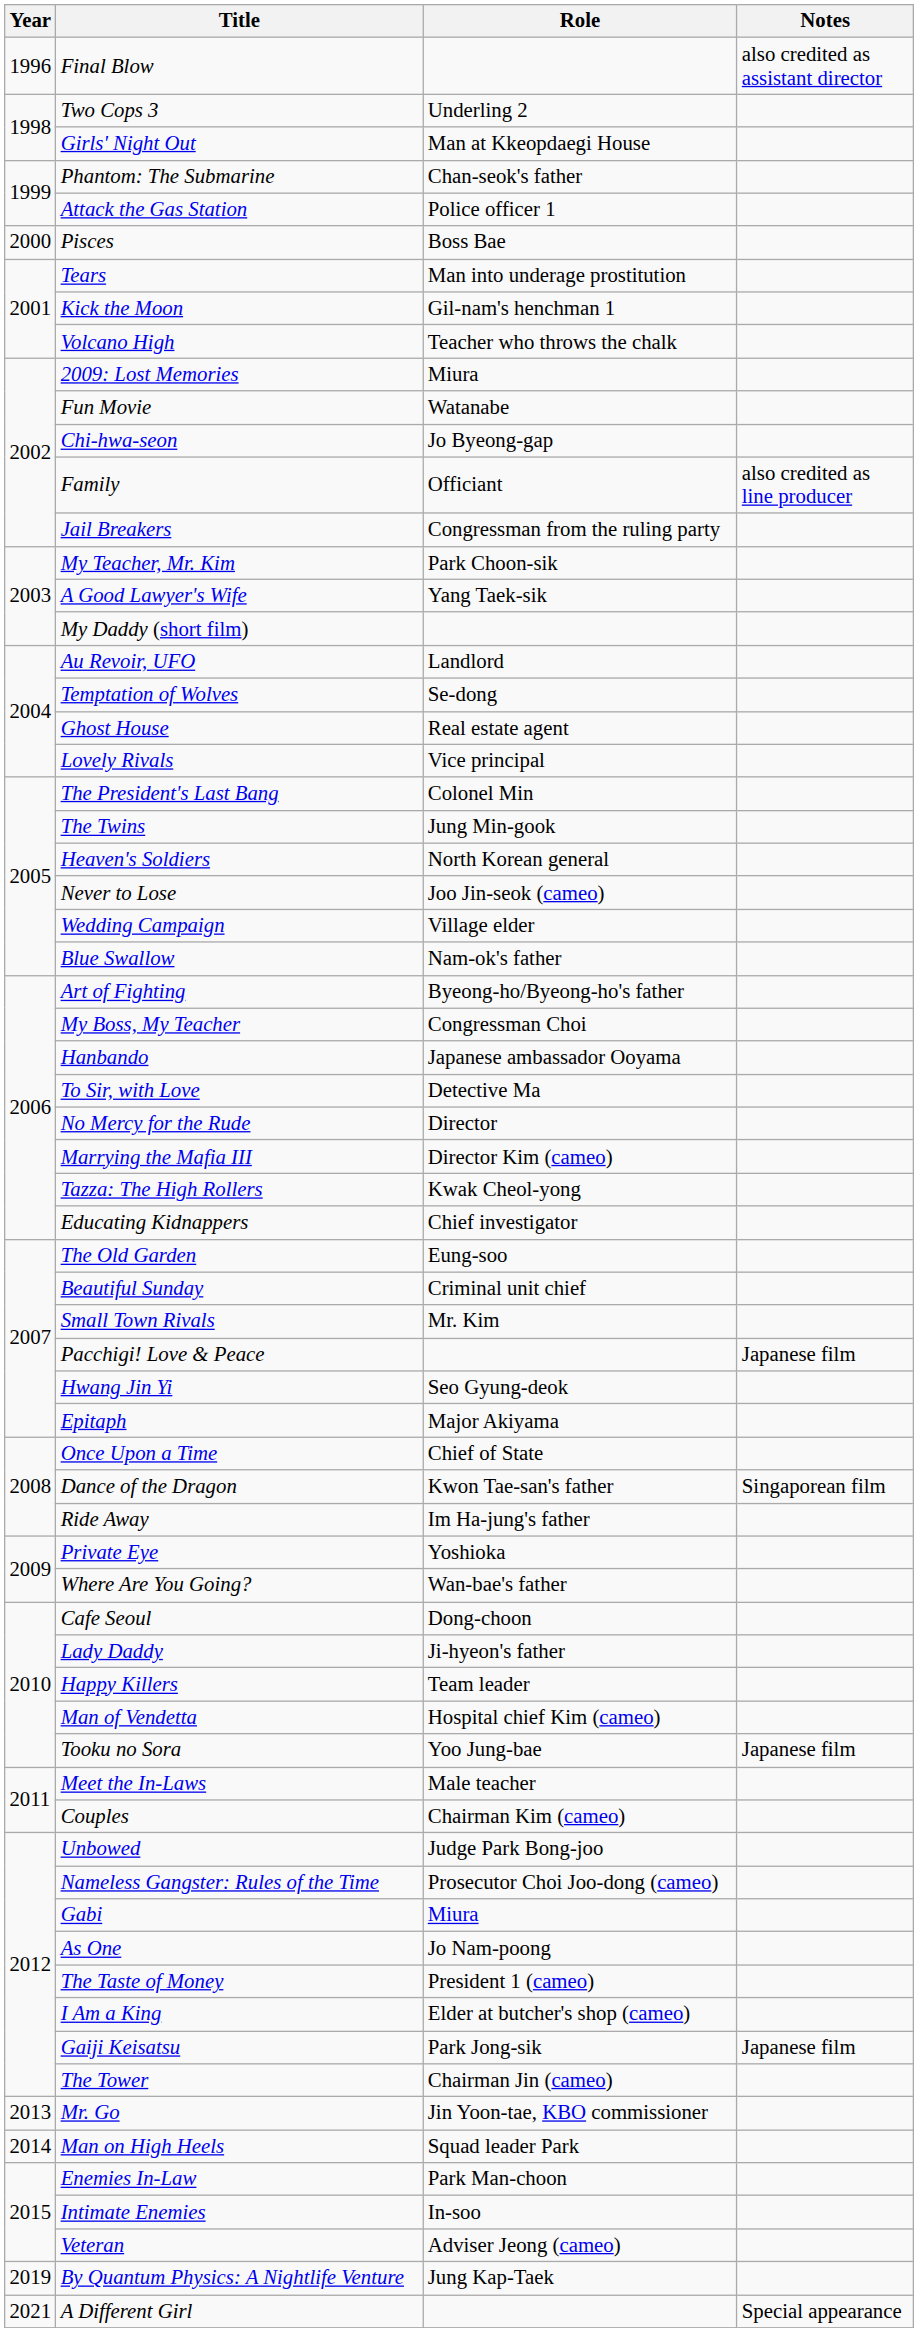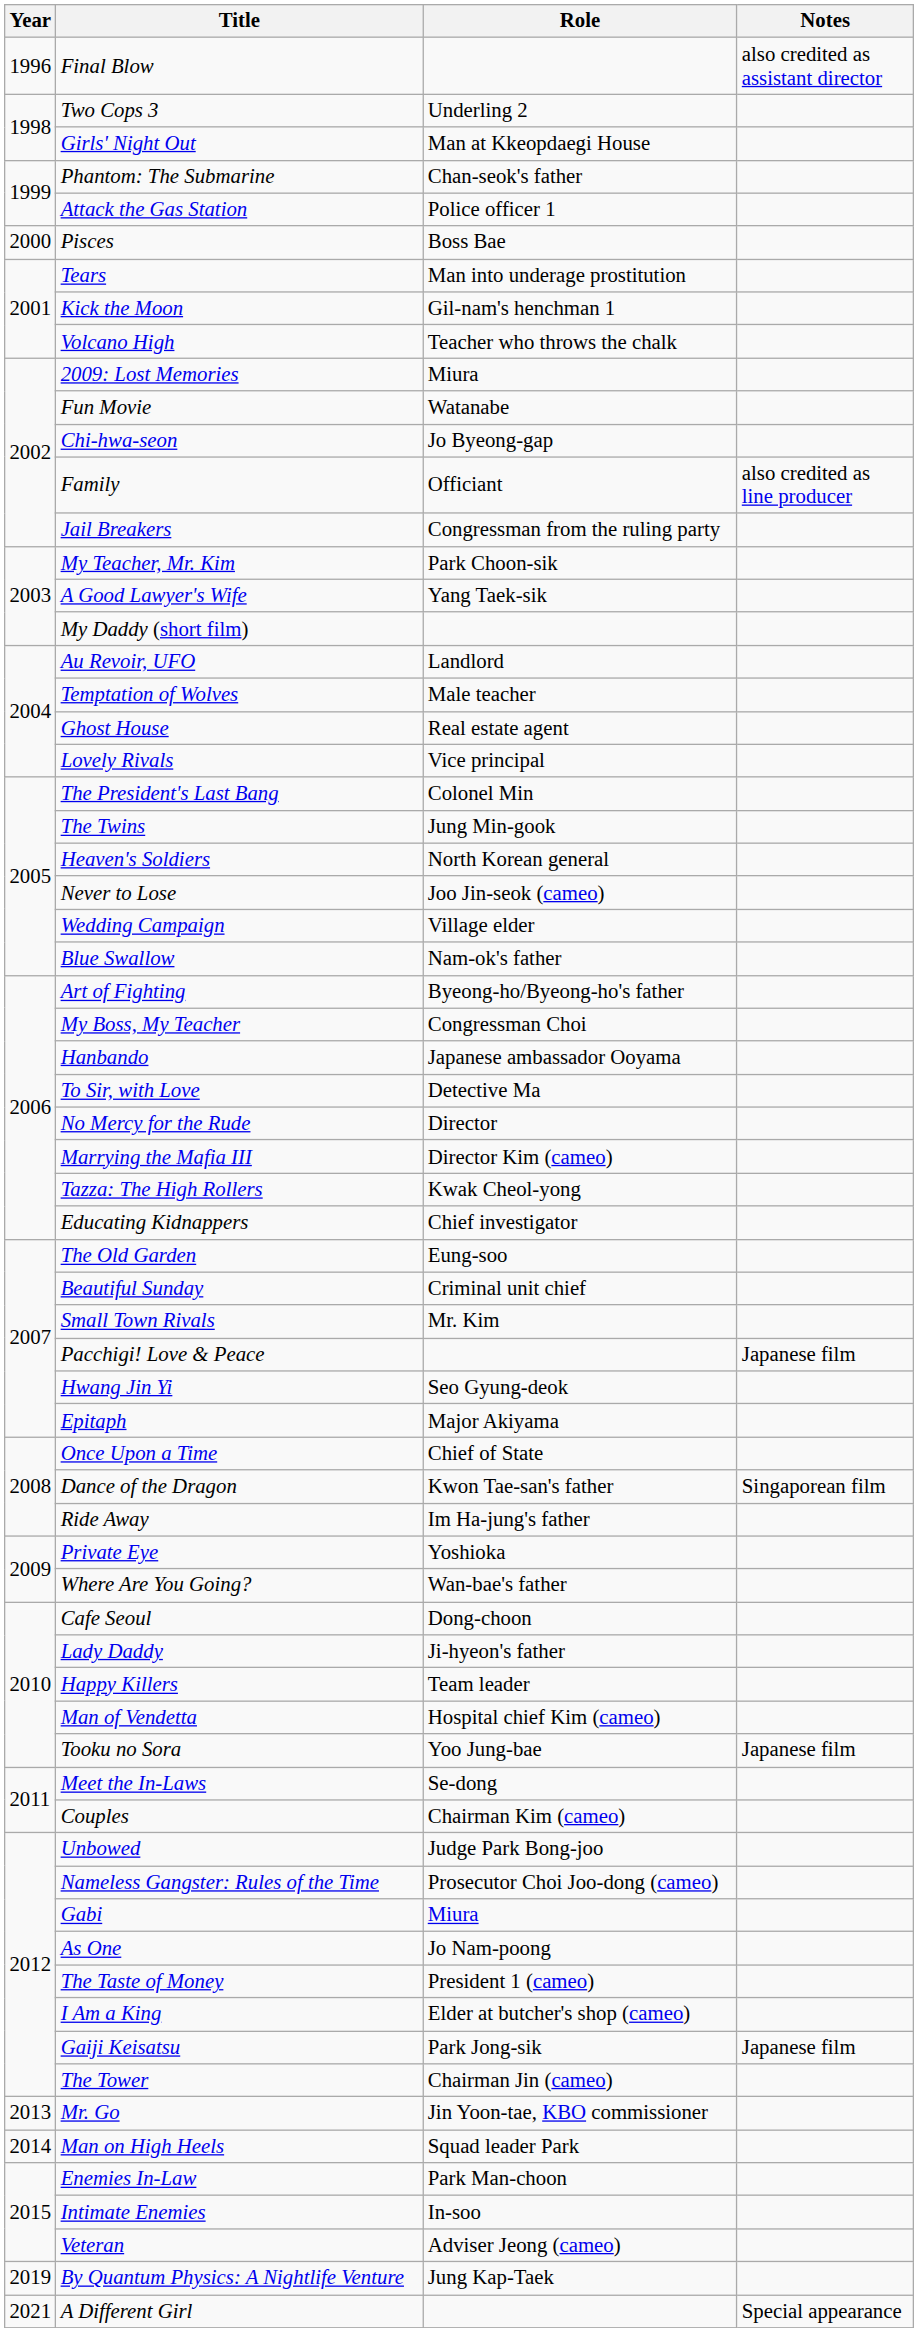 <table class="wikitable" style="width:700px">
 <tr>
 <th width=10>Year</th>
 <th>Title</th>
 <th>Role</th>
 <th>Notes</th>
 </tr>
 <tr>
 <td>1996</td>
 <td><em>Final Blow</em></td>
 <td></td>
 <td>also credited as <br> <a href='#'>assistant director</a></td>
 </tr>
 <tr>
 <td rowspan=2>1998</td>
 <td><em>Two Cops 3</em></td>
 <td>Underling 2</td>
 <td></td>
 </tr>
 <tr>
 <td><em><a href='#'>Girls' Night Out</a></em></td>
 <td>Man at Kkeopdaegi House</td>
 <td></td>
 </tr>
 <tr>
 <td rowspan=2>1999</td>
 <td><em>Phantom: The Submarine</em></td>
 <td>Chan-seok's father</td>
 <td></td>
 </tr>
 <tr>
 <td><em><a href='#'>Attack the Gas Station</a></em></td>
 <td>Police officer 1</td>
 <td></td>
 </tr>
 <tr>
 <td>2000</td>
 <td><em>Pisces</em></td>
 <td>Boss Bae</td>
 <td></td>
 </tr>
 <tr>
 <td rowspan=3>2001</td>
 <td><em><a href='#'>Tears</a></em></td>
 <td>Man into underage prostitution</td>
 <td></td>
 </tr>
 <tr>
 <td><em><a href='#'>Kick the Moon</a></em></td>
 <td>Gil-nam's henchman 1</td>
 <td></td>
 </tr>
 <tr>
 <td><em><a href='#'>Volcano High</a></em></td>
 <td>Teacher who throws the chalk</td>
 <td></td>
 </tr>
 <tr>
 <td rowspan=5>2002</td>
 <td><em><a href='#'>2009: Lost Memories</a></em></td>
 <td>Miura</td>
 <td></td>
 </tr>
 <tr>
 <td><em>Fun Movie</em></td>
 <td>Watanabe</td>
 <td></td>
 </tr>
 <tr>
 <td><em><a href='#'>Chi-hwa-seon</a></em></td>
 <td>Jo Byeong-gap</td>
 <td></td>
 </tr>
 <tr>
 <td><em>Family</em></td>
 <td>Officiant</td>
 <td>also credited as <br> <a href='#'>line producer</a></td>
 </tr>
 <tr>
 <td><em><a href='#'>Jail Breakers</a></em></td>
 <td>Congressman from the ruling party</td>
 <td></td>
 </tr>
 <tr>
 <td rowspan=3>2003</td>
 <td><em><a href='#'>My Teacher, Mr. Kim</a></em></td>
 <td>Park Choon-sik</td>
 <td></td>
 </tr>
 <tr>
 <td><em><a href='#'>A Good Lawyer's Wife</a></em></td>
 <td>Yang Taek-sik</td>
 <td></td>
 </tr>
 <tr>
 <td><em>My Daddy</em> (<a href='#'>short film</a>)</td>
 <td></td>
 <td></td>
 </tr>
 <tr>
 <td rowspan=4>2004</td>
 <td><em><a href='#'>Au Revoir, UFO</a></em></td>
 <td>Landlord</td>
 <td></td>
 </tr>
 <tr>
 <td><em><a href='#'>Temptation of Wolves</a></em></td>
-<td>Se-dong</td>
+<td>Male teacher</td>
 <td></td>
 </tr>
 <tr>
 <td><em><a href='#'>Ghost House</a></em></td>
 <td>Real estate agent</td>
 <td></td>
 </tr>
 <tr>
 <td><em><a href='#'>Lovely Rivals</a></em></td>
 <td>Vice principal</td>
 <td></td>
 </tr>
 <tr>
 <td rowspan=6>2005</td>
 <td><em><a href='#'>The President's Last Bang</a></em></td>
 <td>Colonel Min</td>
 <td></td>
 </tr>
 <tr>
 <td><em><a href='#'>The Twins</a></em></td>
 <td>Jung Min-gook</td>
 <td></td>
 </tr>
 <tr>
 <td><em><a href='#'>Heaven's Soldiers</a></em></td>
 <td>North Korean general</td>
 <td></td>
 </tr>
 <tr>
 <td><em>Never to Lose</em></td>
 <td>Joo Jin-seok (<a href='#'>cameo</a>)</td>
 <td></td>
 </tr>
 <tr>
 <td><em><a href='#'>Wedding Campaign</a></em></td>
 <td>Village elder</td>
 <td></td>
 </tr>
 <tr>
 <td><em><a href='#'>Blue Swallow</a></em></td>
 <td>Nam-ok's father</td>
 <td></td>
 </tr>
 <tr>
 <td rowspan=8>2006</td>
 <td><em><a href='#'>Art of Fighting</a></em></td>
 <td>Byeong-ho/Byeong-ho's father</td>
 <td></td>
 </tr>
 <tr>
 <td><em><a href='#'>My Boss, My Teacher</a></em></td>
 <td>Congressman Choi</td>
 <td></td>
 </tr>
 <tr>
 <td><em><a href='#'>Hanbando</a></em></td>
 <td>Japanese ambassador Ooyama</td>
 <td></td>
 </tr>
 <tr>
 <td><em><a href='#'>To Sir, with Love</a></em></td>
 <td>Detective Ma</td>
 <td></td>
 </tr>
 <tr>
 <td><em><a href='#'>No Mercy for the Rude</a></em></td>
 <td>Director</td>
 <td></td>
 </tr>
 <tr>
 <td><em><a href='#'>Marrying the Mafia III</a></em></td>
 <td>Director Kim (<a href='#'>cameo</a>)</td>
 <td></td>
 </tr>
 <tr>
 <td><em><a href='#'>Tazza: The High Rollers</a></em></td>
 <td>Kwak Cheol-yong</td>
 <td></td>
 </tr>
 <tr>
 <td><em>Educating Kidnappers</em> </td>
 <td>Chief investigator</td>
 <td></td>
 </tr>
 <tr>
 <td rowspan=6>2007</td>
 <td><em><a href='#'>The Old Garden</a></em></td>
 <td>Eung-soo</td>
 <td></td>
 </tr>
 <tr>
 <td><em><a href='#'>Beautiful Sunday</a></em></td>
 <td>Criminal unit chief</td>
 <td></td>
 </tr>
 <tr>
 <td><em><a href='#'>Small Town Rivals</a></em></td>
 <td>Mr. Kim</td>
 <td></td>
 </tr>
 <tr>
 <td><em>Pacchigi! Love & Peace</em></td>
 <td></td>
 <td>Japanese film</td>
 </tr>
 <tr>
 <td><em><a href='#'>Hwang Jin Yi</a></em></td>
 <td>Seo Gyung-deok</td>
 <td></td>
 </tr>
 <tr>
 <td><em><a href='#'>Epitaph</a></em></td>
 <td>Major Akiyama</td>
 <td></td>
 </tr>
 <tr>
 <td rowspan=3>2008</td>
 <td><em><a href='#'>Once Upon a Time</a></em></td>
 <td>Chief of State</td>
 <td></td>
 </tr>
 <tr>
 <td><em>Dance of the Dragon</em></td>
 <td>Kwon Tae-san's father</td>
 <td>Singaporean film</td>
 </tr>
 <tr>
 <td><em>Ride Away</em></td>
 <td>Im Ha-jung's father</td>
 <td></td>
 </tr>
 <tr>
 <td rowspan=2>2009</td>
 <td><em><a href='#'>Private Eye</a></em></td>
 <td>Yoshioka</td>
 <td></td>
 </tr>
 <tr>
 <td><em>Where Are You Going?</em></td>
 <td>Wan-bae's father</td>
 <td></td>
 </tr>
 <tr>
 <td rowspan=5>2010</td>
 <td><em>Cafe Seoul</em></td>
 <td>Dong-choon</td>
 <td></td>
 </tr>
 <tr>
 <td><em><a href='#'>Lady Daddy</a></em></td>
 <td>Ji-hyeon's father</td>
 <td></td>
 </tr>
 <tr>
 <td><em><a href='#'>Happy Killers</a></em></td>
 <td>Team leader</td>
 <td></td>
 </tr>
 <tr>
 <td><em><a href='#'>Man of Vendetta</a></em></td>
 <td>Hospital chief Kim (<a href='#'>cameo</a>)</td>
 <td></td>
 </tr>
 <tr>
 <td><em>Tooku no Sora</em></td>
 <td>Yoo Jung-bae</td>
 <td>Japanese film</td>
 </tr>
 <tr>
 <td rowspan=2>2011</td>
 <td><em><a href='#'>Meet the In-Laws</a></em></td>
-<td>Male teacher</td>
+<td>Se-dong</td>
 <td></td>
 </tr>
 <tr>
 <td><em>Couples</em></td>
 <td>Chairman Kim (<a href='#'>cameo</a>)</td>
 <td></td>
 </tr>
 <tr>
 <td rowspan=8>2012</td>
 <td><em><a href='#'>Unbowed</a></em></td>
 <td>Judge Park Bong-joo</td>
 <td></td>
 </tr>
 <tr>
 <td><em><a href='#'>Nameless Gangster: Rules of the Time</a></em></td>
 <td>Prosecutor Choi Joo-dong (<a href='#'>cameo</a>)</td>
 <td></td>
 </tr>
 <tr>
 <td><em><a href='#'>Gabi</a></em></td>
 <td><a href='#'>Miura</a></td>
 <td></td>
 </tr>
 <tr>
 <td><em><a href='#'>As One</a></em></td>
 <td>Jo Nam-poong</td>
 <td></td>
 </tr>
 <tr>
 <td><em><a href='#'>The Taste of Money</a></em></td>
 <td>President 1 (<a href='#'>cameo</a>)</td>
 <td></td>
 </tr>
 <tr>
 <td><em><a href='#'>I Am a King</a></em></td>
 <td>Elder at butcher's shop (<a href='#'>cameo</a>)</td>
 <td></td>
 </tr>
 <tr>
 <td><em><a href='#'>Gaiji Keisatsu</a></em></td>
 <td>Park Jong-sik</td>
 <td>Japanese film</td>
 </tr>
 <tr>
 <td><em><a href='#'>The Tower</a></em></td>
 <td>Chairman Jin (<a href='#'>cameo</a>)</td>
 <td></td>
 </tr>
 <tr>
 <td>2013</td>
 <td><em><a href='#'>Mr. Go</a></em></td>
 <td>Jin Yoon-tae, <a href='#'>KBO</a> commissioner</td>
 <td></td>
 </tr>
 <tr>
 <td>2014</td>
 <td><em><a href='#'>Man on High Heels</a></em></td>
 <td>Squad leader Park</td>
 <td></td>
 </tr>
 <tr>
 <td rowspan=3>2015</td>
 <td><em><a href='#'>Enemies In-Law</a></em></td>
 <td>Park Man-choon</td>
 <td></td>
 </tr>
 <tr>
 <td><em><a href='#'>Intimate Enemies</a></em></td>
 <td>In-soo</td>
 <td></td>
 </tr>
 <tr>
 <td><em><a href='#'>Veteran</a></em></td>
 <td>Adviser Jeong (<a href='#'>cameo</a>)</td>
 <td></td>
 </tr>
 <tr>
 <td>2019</td>
 <td><em><a href='#'>By Quantum Physics: A Nightlife Venture</a></em></td>
 <td>Jung Kap-Taek</td>
 <td></td>
 </tr>
 <tr>
 <td>2021</td>
 <td><em>A Different Girl</em></td>
 <td></td>
 <td>Special appearance</td>
 </tr>
 </table>
